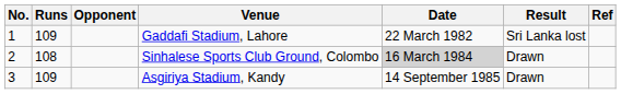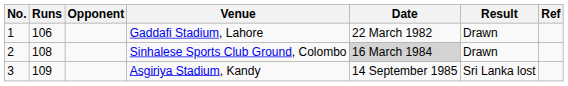 <table class="wikitable">
 <tr>
 <th>No.</th>
 <th>Runs</th>
 <th>Opponent</th>
 <th>Venue</th>
 <th>Date</th>
 <th>Result</th>
 <th>Ref</th>
 </tr>
 <tr>
 <td>1</td>
-<td>109</td>
+<td>106</td>
 <td></td>
 <td><a href='#'>Gaddafi Stadium</a>, Lahore</td>
 <td>22 March 1982</td>
-<td>Sri Lanka lost</td>
+<td>Drawn</td>
 <td></td>
 </tr>
 <tr>
 <td>2</td>
 <td>108</td>
 <td></td>
 <td><a href='#'>Sinhalese Sports Club Ground</a>, Colombo</td>
 <td style="background: lightgrey;">16 March 1984</td>
 <td>Drawn</td>
 <td></td>
 </tr>
 <tr>
 <td>3</td>
 <td>109</td>
 <td></td>
 <td><a href='#'>Asgiriya Stadium</a>, Kandy</td>
 <td>14 September 1985</td>
-<td>Drawn</td>
+<td>Sri Lanka lost</td>
 <td></td>
 </tr>
 </table>
